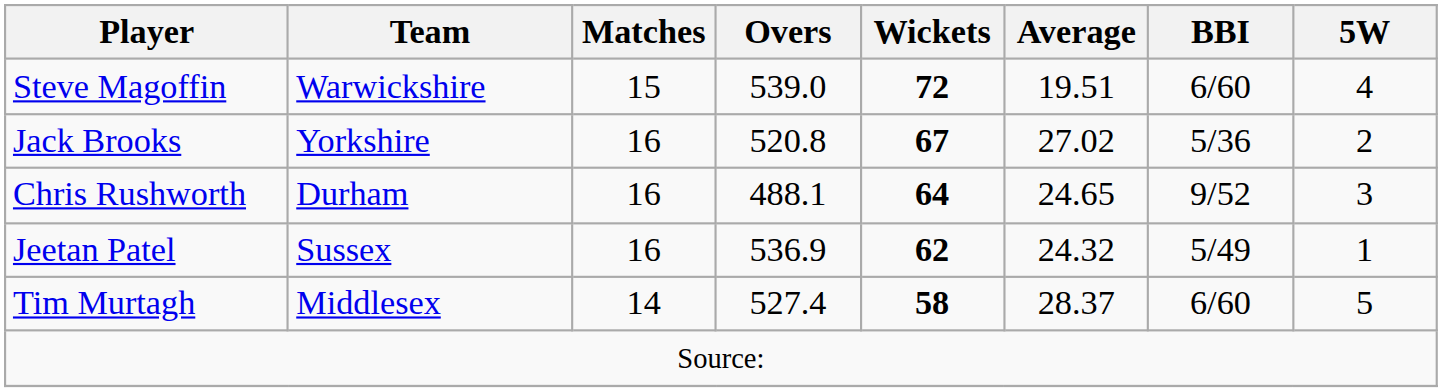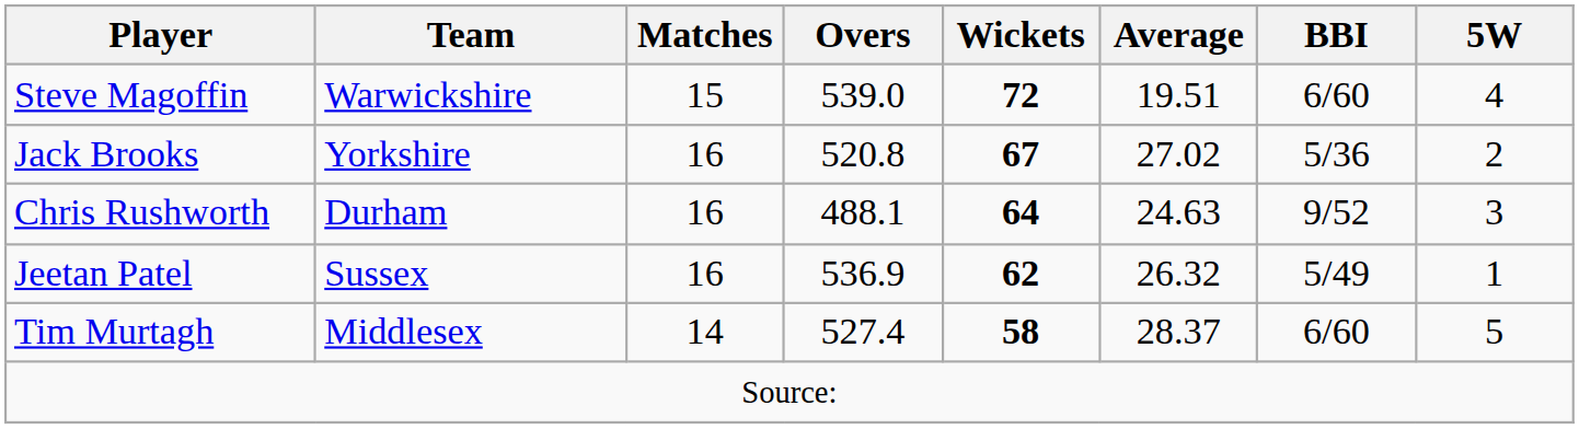 <table class="wikitable" style="text-align:center;">
 <tr>
 <th width=125>Player</th>
 <th width=125>Team</th>
 <th width=60>Matches</th>
 <th width=60>Overs</th>
 <th width=60>Wickets</th>
 <th width=60>Average</th>
 <th width=60>BBI</th>
 <th width=60>5W</th>
 </tr>
 <tr>
 <td align="left"><a href='#'>Steve Magoffin</a></td>
 <td align="left"><a href='#'>Warwickshire</a></td>
 <td>15</td>
 <td>539.0</td>
 <td><strong>72</strong></td>
 <td>19.51</td>
 <td>6/60</td>
 <td>4</td>
 </tr>
 <tr>
 <td align="left"><a href='#'>Jack Brooks</a></td>
 <td align="left"><a href='#'>Yorkshire</a></td>
 <td>16</td>
 <td>520.8</td>
 <td><strong>67</strong></td>
 <td>27.02</td>
 <td>5/36</td>
 <td>2</td>
 </tr>
 <tr>
 <td align="left"><a href='#'>Chris Rushworth</a></td>
 <td align="left"><a href='#'>Durham</a></td>
 <td>16</td>
 <td>488.1</td>
 <td><strong>64</strong></td>
-<td>24.65</td>
+<td>24.63</td>
 <td>9/52</td>
 <td>3</td>
 </tr>
 <tr>
 <td align="left"><a href='#'>Jeetan Patel</a></td>
 <td align="left"><a href='#'>Sussex</a></td>
 <td>16</td>
 <td>536.9</td>
 <td><strong>62</strong></td>
-<td>24.32</td>
+<td>26.32</td>
 <td>5/49</td>
 <td>1</td>
 </tr>
 <tr>
 <td align="left"><a href='#'>Tim Murtagh</a></td>
 <td align="left"><a href='#'>Middlesex</a></td>
 <td>14</td>
 <td>527.4</td>
 <td><strong>58</strong></td>
 <td>28.37</td>
 <td>6/60</td>
 <td>5</td>
 </tr>
 <tr>
 <td colspan=8><small>Source:</small></td>
 </tr>
 <tr>
 </tr>
 </table>
